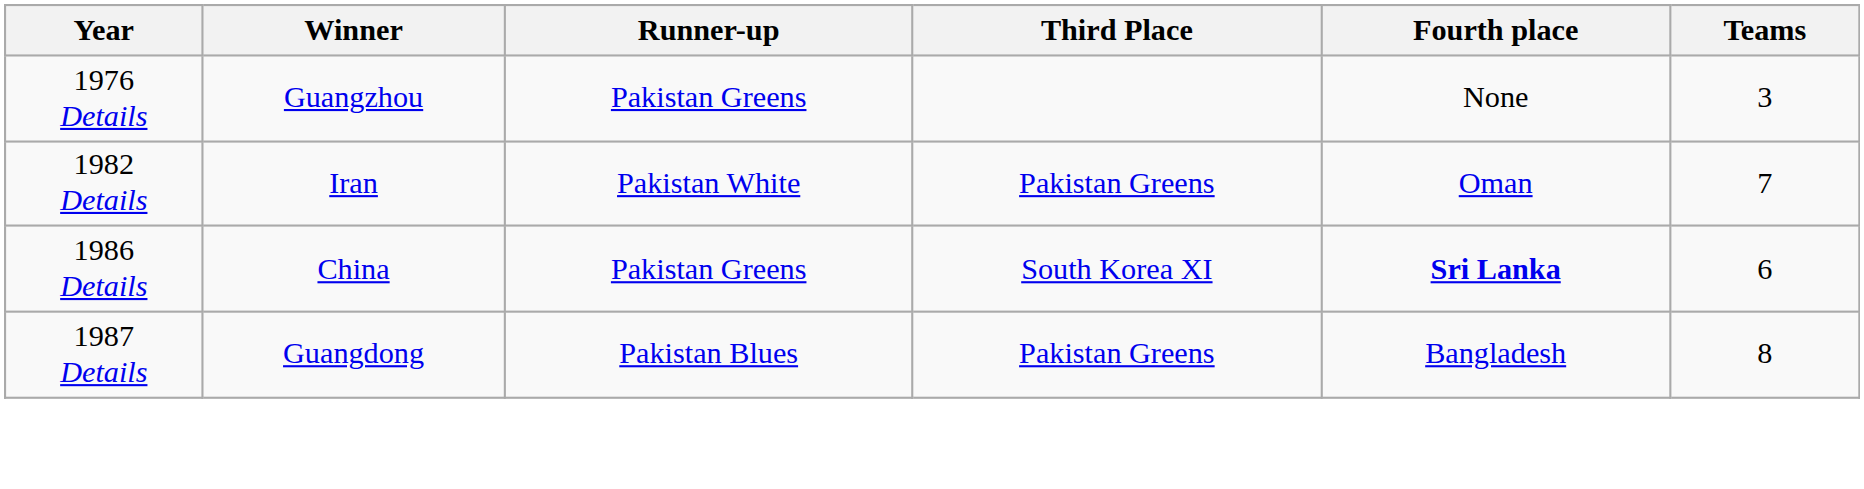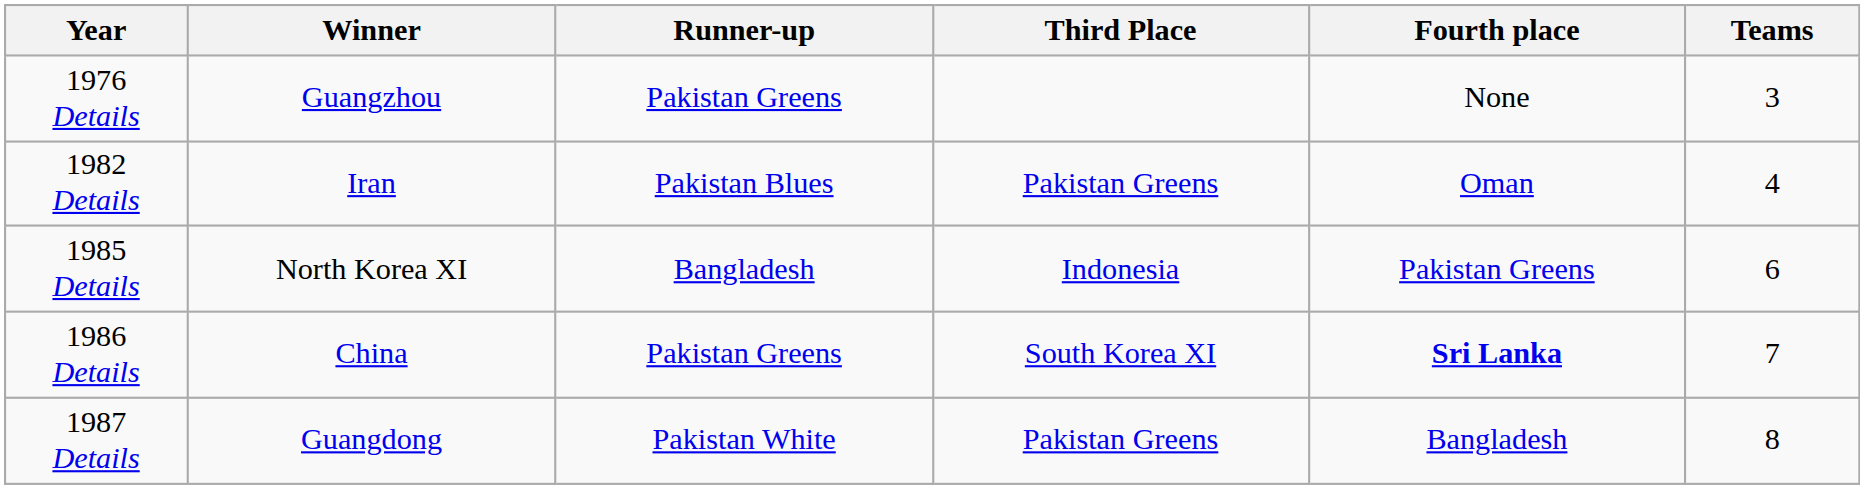 <table class="wikitable" style="font-size:90%; width: 100%; text-align: center;">
 <tr>
 <th>Year</th>
 <th>Winner</th>
 <th>Runner-up</th>
 <th>Third Place</th>
 <th>Fourth place</th>
 <th>Teams</th>
 </tr>
 <tr>
 <td>1976 <br> <em><a href='#'>Details</a></em></td>
 <td> <a href='#'>Guangzhou</a></td>
 <td> <a href='#'>Pakistan Greens</a></td>
 <td></td>
 <td>None</td>
 <td>3</td>
 </tr>
 <tr>
 <td>1982 <br> <em><a href='#'>Details</a></em></td>
 <td> <a href='#'>Iran</a></td>
-<td> <a href='#'>Pakistan White</a></td>
+<td> <a href='#'>Pakistan Blues</a></td>
 <td> <a href='#'>Pakistan Greens</a></td>
 <td> <a href='#'>Oman</a></td>
-<td>7</td>
+<td>4</td>
+</tr>
+<tr>
+<td>1985 <br> <em><a href='#'>Details</a></em></td>
+<td> North Korea XI</td>
+<td> <a href='#'>Bangladesh</a></td>
+<td> <a href='#'>Indonesia</a></td>
+<td> <a href='#'>Pakistan Greens</a></td>
+<td>6</td>
 </tr>
 <tr>
 <td>1986 <br> <em><a href='#'>Details</a></em></td>
 <td> <a href='#'>China</a></td>
 <td> <a href='#'>Pakistan Greens</a></td>
 <td> <a href='#'>South Korea XI</a></td>
 <td><strong> <a href='#'>Sri Lanka</a></strong></td>
-<td>6</td>
+<td>7</td>
 </tr>
 <tr>
 <td>1987 <br> <em><a href='#'>Details</a></em></td>
 <td> <a href='#'>Guangdong</a></td>
-<td> <a href='#'>Pakistan Blues</a></td>
+<td> <a href='#'>Pakistan White</a></td>
 <td> <a href='#'>Pakistan Greens</a></td>
 <td> <a href='#'>Bangladesh</a></td>
 <td>8</td>
 </tr>
 </table>
